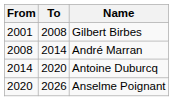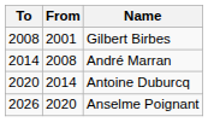 <table class="wikitable">
 <tr>
+<th>To</th>
 <th>From</th>
-<th>To</th>
 <th>Name</th>
 </tr>
 <tr>
+<td>2008</td>
 <td>2001</td>
-<td>2008</td>
 <td>Gilbert Birbes</td>
 </tr>
 <tr>
+<td>2014</td>
 <td>2008</td>
-<td>2014</td>
 <td>André Marran</td>
 </tr>
 <tr>
+<td>2020</td>
 <td>2014</td>
-<td>2020</td>
 <td>Antoine Duburcq</td>
 </tr>
 <tr>
+<td>2026</td>
 <td>2020</td>
-<td>2026</td>
 <td>Anselme Poignant</td>
 </tr>
 </table>
